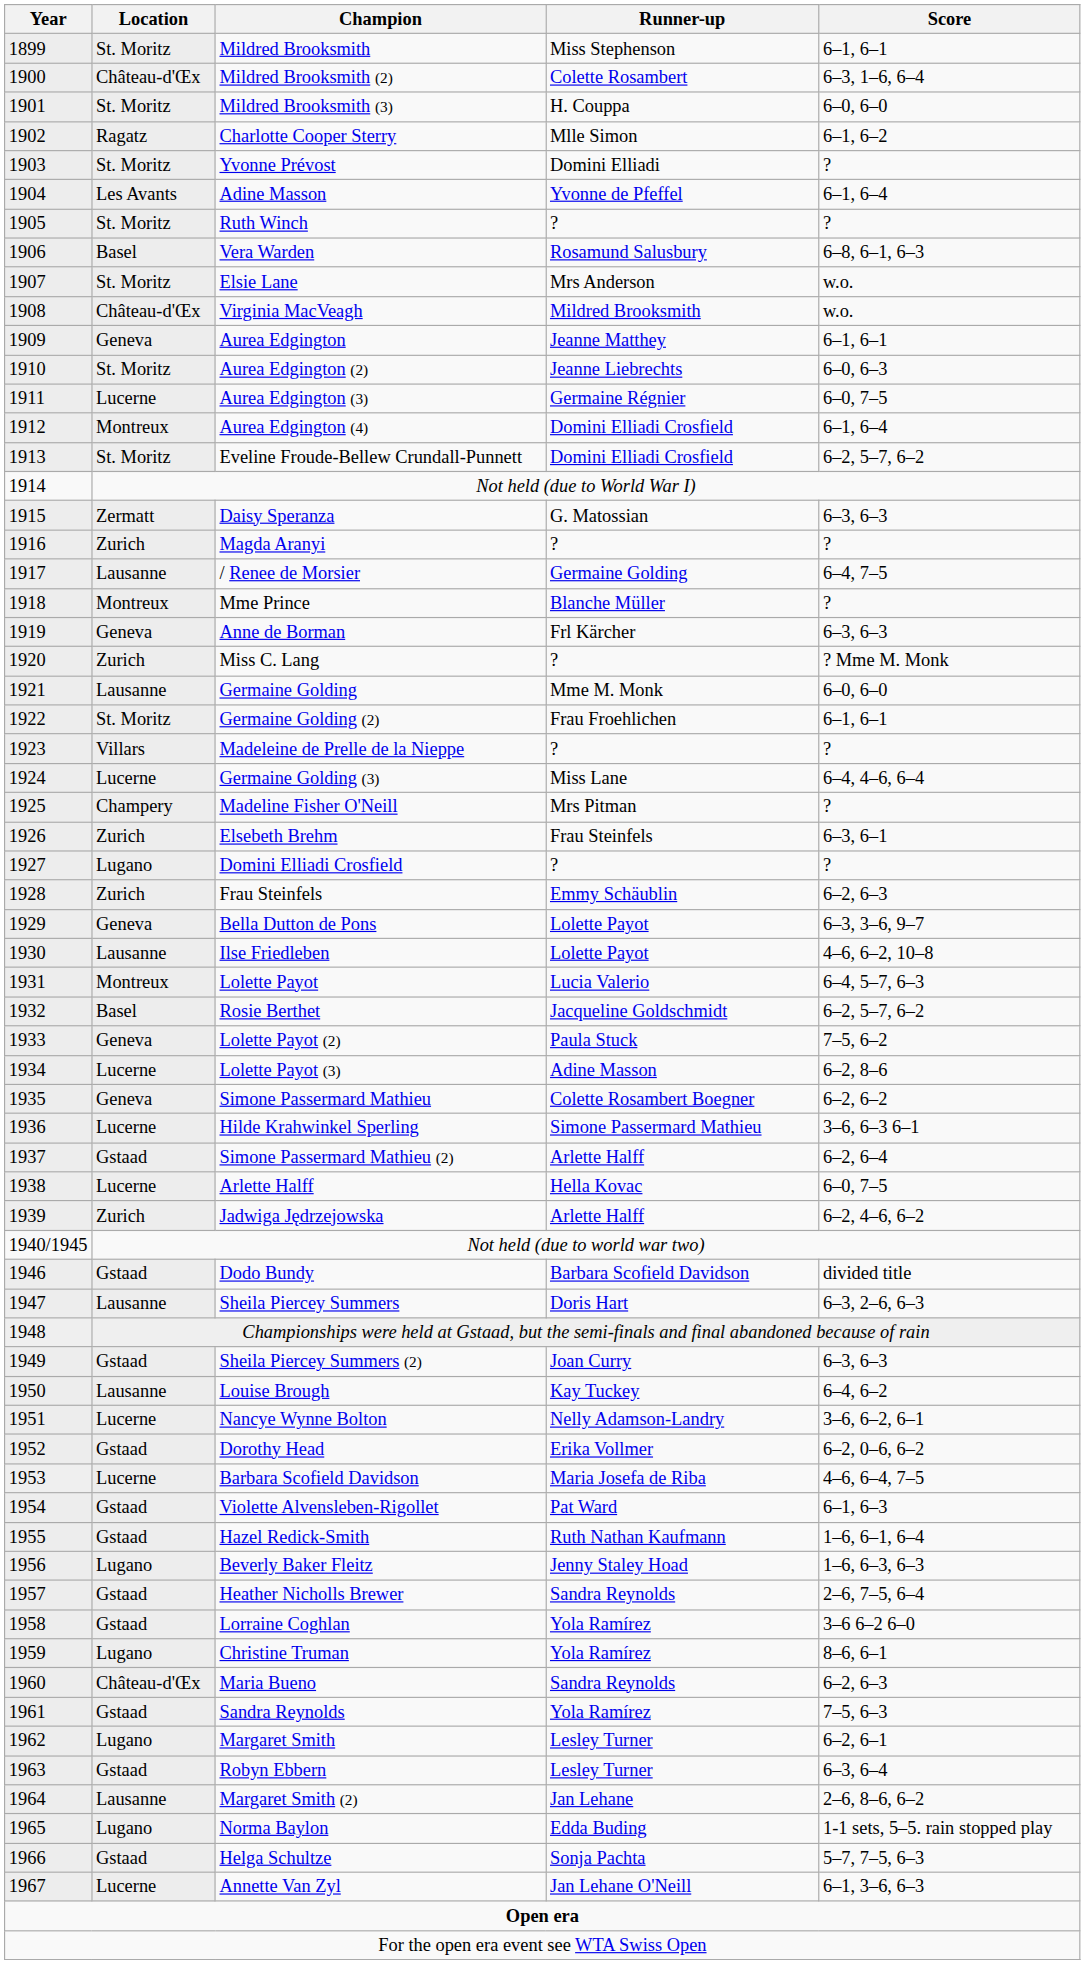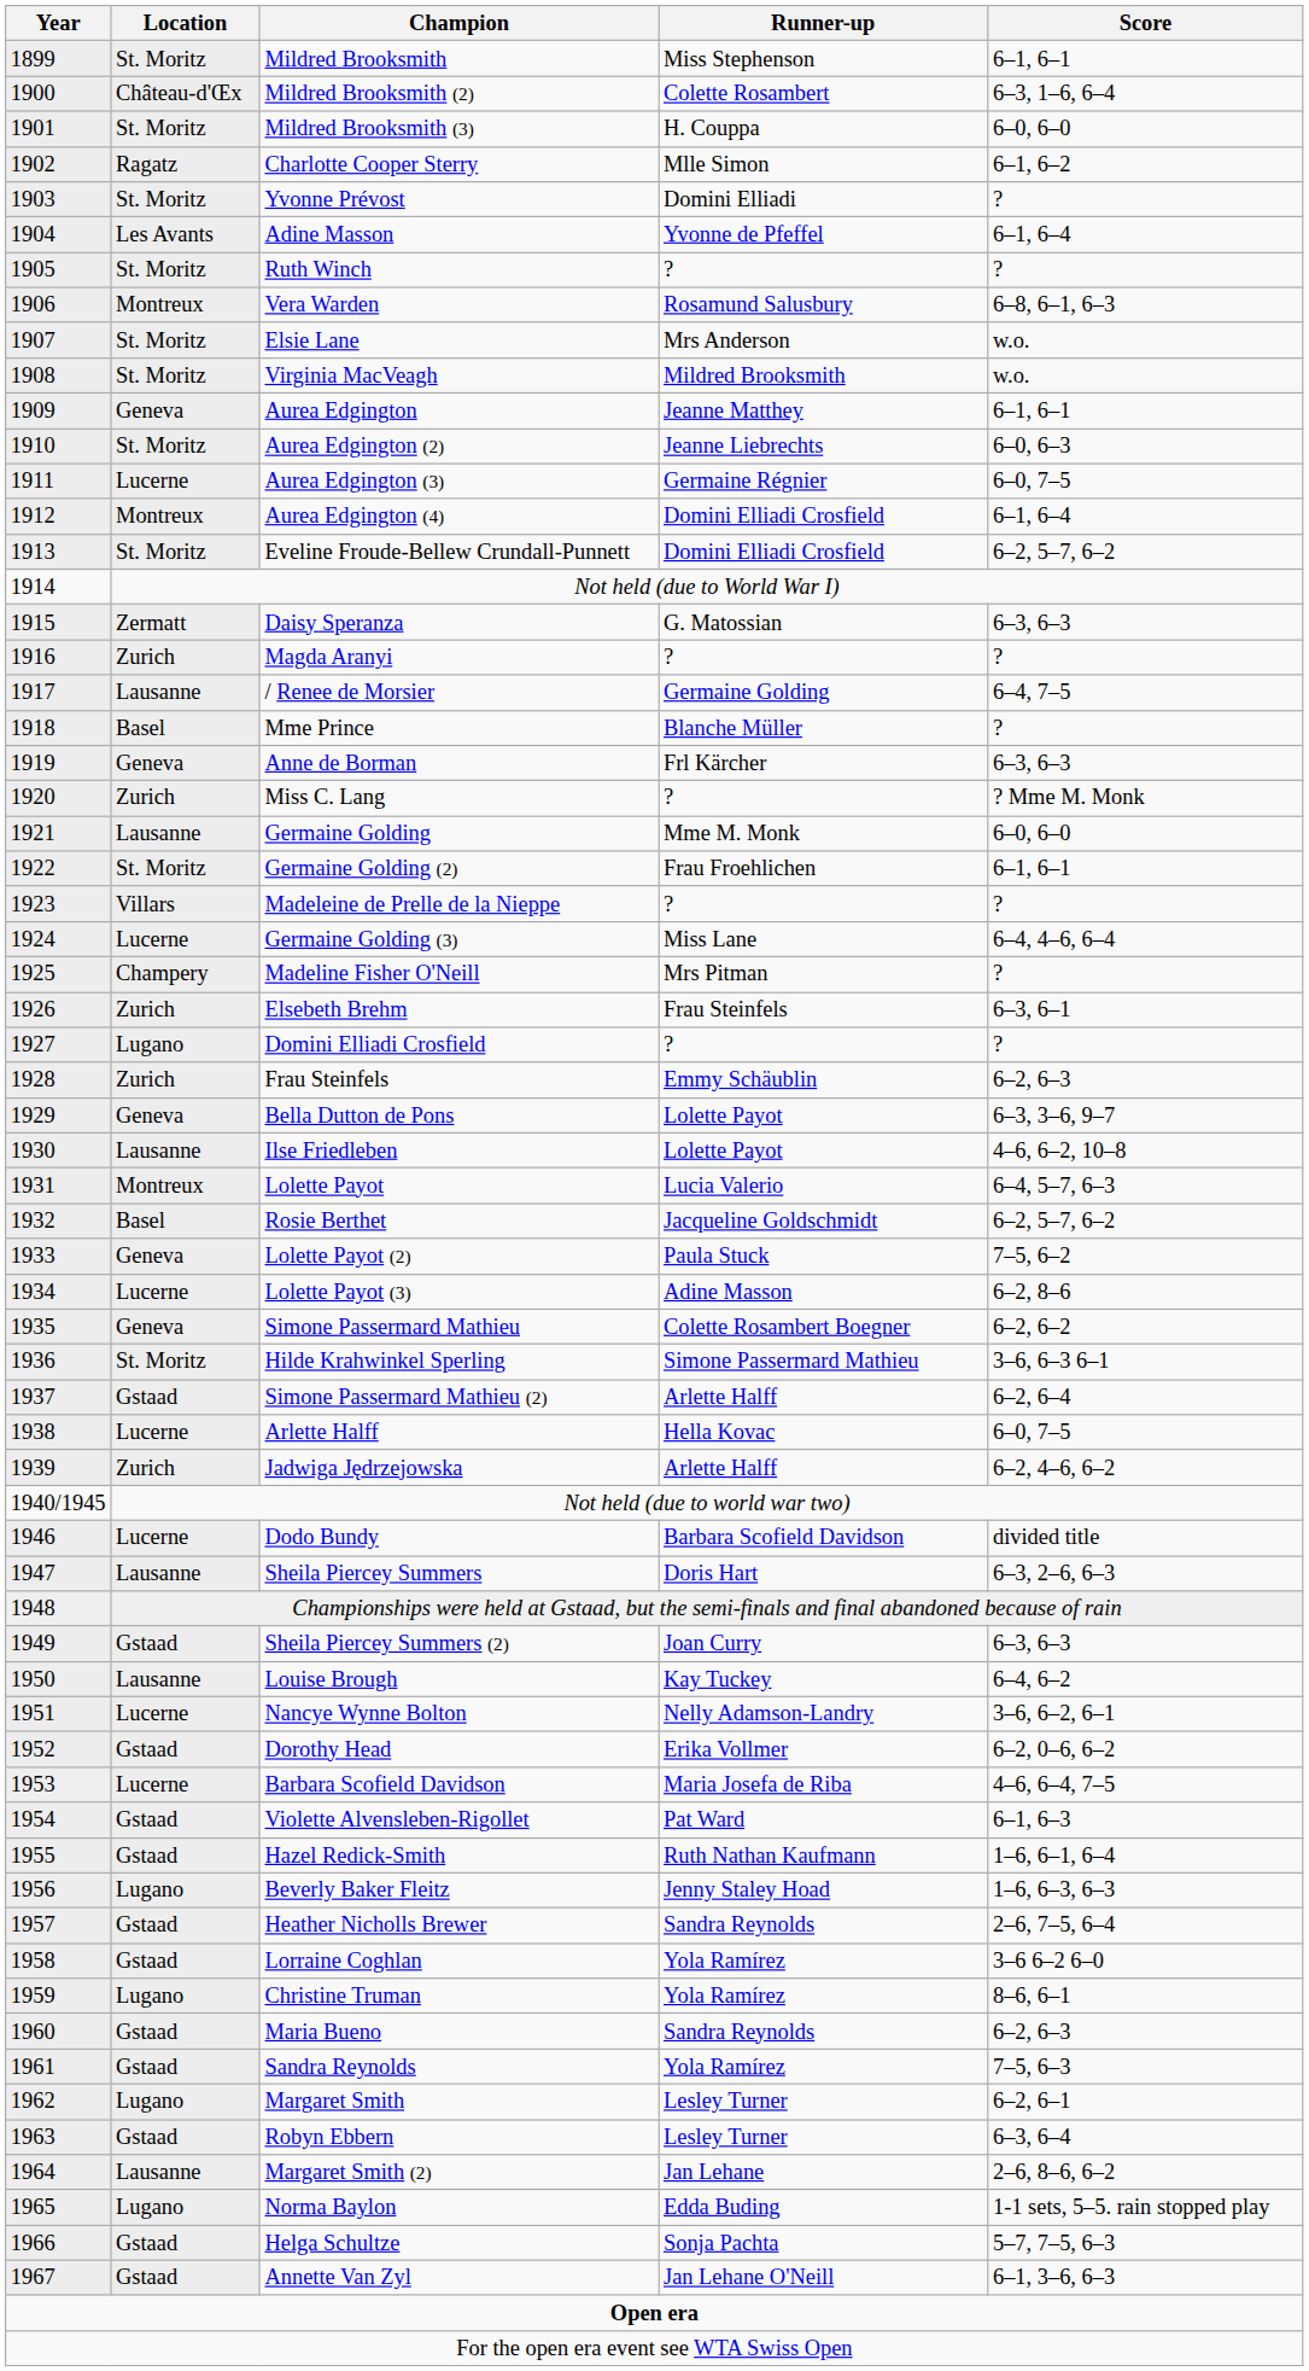 <table class="wikitable">
 <tr>
 <th style="width:40px;">Year</th>
 <th style="width:100px;">Location</th>
 <th style="width:280px;">Champion</th>
 <th style="width:230px;">Runner-up</th>
 <th style="width:220px;">Score</th>
 </tr>
 <tr>
 <td style="background:#ededed">1899</td>
 <td style="background:#ededed">St. Moritz</td>
 <td> <a href='#'>Mildred Brooksmith</a></td>
 <td> Miss Stephenson</td>
 <td>6–1, 6–1</td>
 </tr>
 <tr>
 <td style="background:#ededed">1900</td>
 <td style="background:#ededed">Château-d'Œx</td>
 <td> <a href='#'>Mildred Brooksmith</a> <small>(2)</small></td>
 <td> <a href='#'>Colette Rosambert</a></td>
 <td>6–3, 1–6, 6–4</td>
 </tr>
 <tr>
 <td style="background:#ededed">1901</td>
 <td style="background:#ededed">St. Moritz</td>
 <td> <a href='#'>Mildred Brooksmith</a> <small>(3)</small></td>
 <td> H. Couppa</td>
 <td>6–0, 6–0</td>
 </tr>
 <tr>
 <td style="background:#ededed">1902</td>
 <td style="background:#ededed">Ragatz</td>
 <td> <a href='#'>Charlotte Cooper Sterry</a></td>
 <td> Mlle Simon</td>
 <td>6–1, 6–2</td>
 </tr>
 <tr>
 <td style="background:#ededed">1903</td>
 <td style="background:#ededed">St. Moritz</td>
 <td> <a href='#'>Yvonne Prévost</a></td>
 <td> Domini Elliadi</td>
 <td>?</td>
 </tr>
 <tr>
 <td style="background:#ededed">1904</td>
 <td style="background:#ededed">Les Avants</td>
 <td> <a href='#'>Adine Masson</a></td>
 <td> <a href='#'>Yvonne de Pfeffel</a></td>
 <td>6–1, 6–4</td>
 </tr>
 <tr>
 <td style="background:#ededed">1905</td>
 <td style="background:#ededed">St. Moritz</td>
 <td> <a href='#'>Ruth Winch</a></td>
 <td>?</td>
 <td>?</td>
 </tr>
 <tr>
 <td style="background:#ededed">1906</td>
-<td style="background:#ededed">Basel</td>
+<td style="background:#ededed">Montreux</td>
 <td> <a href='#'>Vera Warden</a></td>
 <td> <a href='#'>Rosamund Salusbury</a></td>
 <td>6–8, 6–1, 6–3</td>
 </tr>
 <tr>
 <td style="background:#ededed">1907</td>
 <td style="background:#ededed">St. Moritz</td>
 <td> <a href='#'>Elsie Lane</a></td>
 <td> Mrs Anderson</td>
 <td>w.o.</td>
 </tr>
 <tr>
 <td style="background:#ededed">1908</td>
-<td style="background:#ededed">Château-d'Œx</td>
+<td style="background:#ededed">St. Moritz</td>
 <td> <a href='#'>Virginia MacVeagh</a></td>
 <td> <a href='#'>Mildred Brooksmith</a></td>
 <td>w.o.</td>
 </tr>
 <tr>
 <td style="background:#ededed">1909</td>
 <td style="background:#ededed">Geneva</td>
 <td> <a href='#'>Aurea Edgington</a></td>
 <td> <a href='#'>Jeanne Matthey</a></td>
 <td>6–1, 6–1</td>
 </tr>
 <tr>
 <td style="background:#ededed">1910</td>
 <td style="background:#ededed">St. Moritz</td>
 <td> <a href='#'>Aurea Edgington</a> <small>(2)</small></td>
 <td> <a href='#'>Jeanne Liebrechts</a></td>
 <td>6–0, 6–3</td>
 </tr>
 <tr>
 <td style="background:#ededed">1911</td>
 <td style="background:#ededed">Lucerne</td>
 <td> <a href='#'>Aurea Edgington</a> <small>(3)</small></td>
 <td> <a href='#'>Germaine Régnier</a></td>
 <td>6–0, 7–5</td>
 </tr>
 <tr>
 <td style="background:#ededed">1912</td>
 <td style="background:#ededed">Montreux</td>
 <td> <a href='#'>Aurea Edgington</a> <small>(4)</small></td>
 <td>  <a href='#'>Domini Elliadi Crosfield</a></td>
 <td>6–1, 6–4</td>
 </tr>
 <tr>
 <td style="background:#ededed">1913</td>
 <td style="background:#ededed">St. Moritz</td>
 <td> Eveline Froude-Bellew Crundall-Punnett</td>
 <td> <a href='#'>Domini Elliadi Crosfield</a></td>
 <td>6–2, 5–7, 6–2</td>
 </tr>
 <tr>
 <td>1914</td>
 <td colspan=4 align=center><em>Not held (due to World War I)</em></td>
 </tr>
 <tr>
 <td style="background:#ededed">1915</td>
 <td style="background:#ededed">Zermatt</td>
 <td> <a href='#'>Daisy Speranza</a></td>
 <td> G. Matossian</td>
 <td>6–3, 6–3</td>
 </tr>
 <tr>
 <td style="background:#ededed">1916</td>
 <td style="background:#ededed">Zurich</td>
 <td>  <a href='#'>Magda Aranyi</a></td>
 <td>?</td>
 <td>?</td>
 </tr>
 <tr>
 <td style="background:#ededed">1917</td>
 <td style="background:#ededed">Lausanne</td>
 <td>/ <a href='#'>Renee de Morsier</a></td>
 <td> <a href='#'>Germaine Golding</a></td>
 <td>6–4, 7–5</td>
 </tr>
 <tr>
 <td style="background:#ededed">1918</td>
-<td style="background:#ededed">Montreux</td>
+<td style="background:#ededed">Basel</td>
 <td> Mme Prince</td>
 <td> <a href='#'>Blanche Müller</a></td>
 <td>?</td>
 </tr>
 <tr>
 <td style="background:#ededed">1919</td>
 <td style="background:#ededed">Geneva</td>
 <td> <a href='#'>Anne de Borman</a></td>
 <td> Frl Kärcher</td>
 <td>6–3, 6–3</td>
 </tr>
 <tr>
 <td style="background:#ededed">1920</td>
 <td style="background:#ededed">Zurich</td>
 <td> Miss C. Lang</td>
 <td>?</td>
 <td>? Mme M. Monk</td>
 </tr>
 <tr>
 <td style="background:#ededed">1921</td>
 <td style="background:#ededed">Lausanne</td>
 <td> <a href='#'>Germaine Golding</a></td>
 <td>Mme M. Monk</td>
 <td>6–0, 6–0</td>
 </tr>
 <tr>
 <td style="background:#ededed">1922</td>
 <td style="background:#ededed">St. Moritz</td>
 <td> <a href='#'>Germaine Golding</a> <small>(2)</small></td>
 <td> Frau Froehlichen</td>
 <td>6–1, 6–1</td>
 </tr>
 <tr>
 <td style="background:#ededed">1923</td>
 <td style="background:#ededed">Villars</td>
 <td> <a href='#'>Madeleine de Prelle de la Nieppe</a></td>
 <td>?</td>
 <td>?</td>
 </tr>
 <tr>
 <td style="background:#ededed">1924</td>
 <td style="background:#ededed">Lucerne</td>
 <td> <a href='#'>Germaine Golding</a> <small>(3)</small></td>
 <td> Miss Lane</td>
 <td>6–4, 4–6, 6–4</td>
 </tr>
 <tr>
 <td style="background:#ededed">1925</td>
 <td style="background:#ededed">Champery</td>
 <td> <a href='#'>Madeline Fisher O'Neill</a></td>
 <td> Mrs Pitman</td>
 <td>?</td>
 </tr>
 <tr>
 <td style="background:#ededed">1926</td>
 <td style="background:#ededed">Zurich</td>
 <td> <a href='#'>Elsebeth Brehm</a></td>
 <td> Frau Steinfels</td>
 <td>6–3, 6–1</td>
 </tr>
 <tr>
 <td style="background:#ededed">1927</td>
 <td style="background:#ededed">Lugano</td>
 <td> <a href='#'>Domini Elliadi Crosfield</a></td>
 <td>?</td>
 <td>?</td>
 </tr>
 <tr>
 <td style="background:#ededed">1928</td>
 <td style="background:#ededed">Zurich</td>
 <td> Frau Steinfels</td>
 <td> <a href='#'>Emmy Schäublin</a></td>
 <td>6–2, 6–3</td>
 </tr>
 <tr>
 <td style="background:#ededed">1929</td>
 <td style="background:#ededed">Geneva</td>
 <td> <a href='#'>Bella Dutton de Pons</a></td>
 <td> <a href='#'>Lolette Payot</a></td>
 <td>6–3, 3–6, 9–7</td>
 </tr>
 <tr>
 <td style="background:#ededed">1930</td>
 <td style="background:#ededed">Lausanne</td>
 <td> <a href='#'>Ilse Friedleben</a></td>
 <td> <a href='#'>Lolette Payot</a></td>
 <td>4–6, 6–2, 10–8</td>
 </tr>
 <tr>
 <td style="background:#ededed">1931</td>
 <td style="background:#ededed">Montreux</td>
 <td> <a href='#'>Lolette Payot</a></td>
 <td> <a href='#'>Lucia Valerio</a></td>
 <td>6–4, 5–7, 6–3</td>
 </tr>
 <tr>
 <td style="background:#ededed">1932</td>
 <td style="background:#ededed">Basel</td>
 <td> <a href='#'>Rosie Berthet</a></td>
 <td> <a href='#'>Jacqueline Goldschmidt</a></td>
 <td>6–2, 5–7, 6–2</td>
 </tr>
 <tr>
 <td style="background:#ededed">1933</td>
 <td style="background:#ededed">Geneva</td>
 <td> <a href='#'>Lolette Payot</a> <small>(2)</small></td>
 <td>  <a href='#'>Paula Stuck</a></td>
 <td>7–5, 6–2</td>
 </tr>
 <tr>
 <td style="background:#ededed">1934</td>
 <td style="background:#ededed">Lucerne</td>
 <td> <a href='#'>Lolette Payot</a> <small>(3)</small></td>
 <td> <a href='#'>Adine Masson</a></td>
 <td>6–2, 8–6</td>
 </tr>
 <tr>
 <td style="background:#ededed">1935</td>
 <td style="background:#ededed">Geneva</td>
 <td> <a href='#'>Simone Passermard Mathieu</a></td>
 <td> <a href='#'>Colette Rosambert Boegner</a></td>
 <td>6–2, 6–2</td>
 </tr>
 <tr>
 <td style="background:#ededed">1936</td>
-<td style="background:#ededed">Lucerne</td>
+<td style="background:#ededed">St. Moritz</td>
 <td> <a href='#'>Hilde Krahwinkel Sperling</a></td>
 <td> <a href='#'>Simone Passermard Mathieu</a></td>
 <td>3–6, 6–3 6–1</td>
 </tr>
 <tr>
 <td style="background:#ededed">1937</td>
 <td style="background:#ededed">Gstaad</td>
 <td> <a href='#'>Simone Passermard Mathieu</a> <small>(2)</small></td>
 <td> <a href='#'>Arlette Halff</a></td>
 <td>6–2, 6–4</td>
 </tr>
 <tr>
 <td style="background:#ededed">1938</td>
 <td style="background:#ededed">Lucerne</td>
 <td> <a href='#'>Arlette Halff</a></td>
 <td>  <a href='#'>Hella Kovac</a></td>
 <td>6–0, 7–5</td>
 </tr>
 <tr>
 <td style="background:#ededed">1939</td>
 <td style="background:#ededed">Zurich</td>
 <td> <a href='#'>Jadwiga Jędrzejowska</a></td>
 <td> <a href='#'>Arlette Halff</a></td>
 <td>6–2, 4–6, 6–2</td>
 </tr>
 <tr>
 <td>1940/1945</td>
 <td colspan=4 align=center><em>Not held (due to world war two)</em></td>
 </tr>
 <tr>
 <td style="background:#ededed">1946</td>
-<td style="background:#ededed">Gstaad</td>
+<td style="background:#ededed">Lucerne</td>
 <td> <a href='#'>Dodo Bundy</a></td>
 <td> <a href='#'>Barbara Scofield Davidson</a></td>
 <td>divided title</td>
 </tr>
 <tr>
 <td style="background:#ededed">1947</td>
 <td style="background:#ededed">Lausanne</td>
 <td> <a href='#'>Sheila Piercey Summers</a></td>
 <td> <a href='#'>Doris Hart</a></td>
 <td>6–3, 2–6, 6–3</td>
 </tr>
 <tr>
 <td style="background:#efefef">1948</td>
 <td colspan=4 align=center style="background:#efefef"><em>Championships were held at Gstaad, but the semi-finals and final abandoned because of rain</em></td>
 </tr>
 <tr>
 <td style="background:#ededed">1949</td>
 <td style="background:#ededed">Gstaad</td>
 <td> <a href='#'>Sheila Piercey Summers</a> <small>(2)</small></td>
 <td> <a href='#'>Joan Curry</a></td>
 <td>6–3, 6–3</td>
 </tr>
 <tr>
 <td style="background:#ededed">1950</td>
 <td style="background:#ededed">Lausanne</td>
 <td> <a href='#'>Louise Brough</a></td>
 <td> <a href='#'>Kay Tuckey</a></td>
 <td>6–4, 6–2</td>
 </tr>
 <tr>
 <td style="background:#ededed">1951</td>
 <td style="background:#ededed">Lucerne</td>
 <td> <a href='#'>Nancye Wynne Bolton</a></td>
 <td> <a href='#'>Nelly Adamson-Landry</a></td>
 <td>3–6, 6–2, 6–1</td>
 </tr>
 <tr>
 <td style="background:#ededed">1952</td>
 <td style="background:#ededed">Gstaad</td>
 <td> <a href='#'>Dorothy Head</a></td>
 <td> <a href='#'>Erika Vollmer</a></td>
 <td>6–2, 0–6, 6–2</td>
 </tr>
 <tr>
 <td style="background:#efefef">1953</td>
 <td style="background:#ededed">Lucerne</td>
 <td> <a href='#'>Barbara Scofield Davidson</a></td>
 <td> <a href='#'>Maria Josefa de Riba</a></td>
 <td>4–6, 6–4, 7–5</td>
 </tr>
 <tr>
 <td style="background:#ededed">1954</td>
 <td style="background:#ededed">Gstaad</td>
 <td> <a href='#'>Violette Alvensleben-Rigollet</a></td>
 <td>  <a href='#'>Pat Ward</a></td>
 <td>6–1, 6–3</td>
 </tr>
 <tr>
 <td style="background:#ededed">1955</td>
 <td style="background:#ededed">Gstaad</td>
 <td> <a href='#'>Hazel Redick-Smith</a></td>
 <td> <a href='#'>Ruth Nathan Kaufmann</a></td>
 <td>1–6, 6–1, 6–4</td>
 </tr>
 <tr>
 <td style="background:#ededed">1956</td>
 <td style="background:#ededed">Lugano</td>
 <td> <a href='#'>Beverly Baker Fleitz</a></td>
 <td> <a href='#'>Jenny Staley Hoad</a></td>
 <td>1–6, 6–3, 6–3</td>
 </tr>
 <tr>
 <td style="background:#ededed">1957</td>
 <td style="background:#ededed">Gstaad</td>
 <td> <a href='#'>Heather Nicholls Brewer</a></td>
 <td> <a href='#'>Sandra Reynolds</a></td>
 <td>2–6, 7–5, 6–4</td>
 </tr>
 <tr>
 <td style="background:#ededed">1958</td>
 <td style="background:#ededed">Gstaad</td>
 <td> <a href='#'>Lorraine Coghlan</a></td>
 <td> <a href='#'>Yola Ramírez</a></td>
 <td>3–6 6–2 6–0</td>
 </tr>
 <tr>
 <td style="background:#ededed">1959</td>
 <td style="background:#ededed">Lugano</td>
 <td> <a href='#'>Christine Truman</a></td>
 <td> <a href='#'>Yola Ramírez</a></td>
 <td>8–6, 6–1</td>
 </tr>
 <tr>
 <td style="background:#ededed">1960</td>
-<td style="background:#ededed">Château-d'Œx</td>
+<td style="background:#ededed">Gstaad</td>
 <td> <a href='#'>Maria Bueno</a></td>
 <td> <a href='#'>Sandra Reynolds</a></td>
 <td>6–2, 6–3</td>
 </tr>
 <tr>
 <td style="background:#ededed">1961</td>
 <td style="background:#ededed">Gstaad</td>
 <td> <a href='#'>Sandra Reynolds</a></td>
 <td> <a href='#'>Yola Ramírez</a></td>
 <td>7–5, 6–3</td>
 </tr>
 <tr>
 <td style="background:#ededed">1962</td>
 <td style="background:#ededed">Lugano</td>
 <td> <a href='#'>Margaret Smith</a></td>
 <td> <a href='#'>Lesley Turner</a></td>
 <td>6–2, 6–1</td>
 </tr>
 <tr>
 <td style="background:#ededed">1963</td>
 <td style="background:#ededed">Gstaad</td>
 <td> <a href='#'>Robyn Ebbern</a></td>
 <td> <a href='#'>Lesley Turner</a></td>
 <td>6–3, 6–4</td>
 </tr>
 <tr>
 <td style="background:#ededed">1964</td>
 <td style="background:#ededed">Lausanne</td>
 <td> <a href='#'>Margaret Smith</a> <small>(2)</small></td>
 <td> <a href='#'>Jan Lehane</a></td>
 <td>2–6, 8–6, 6–2</td>
 </tr>
 <tr>
 <td style="background:#ededed">1965</td>
 <td style="background:#ededed">Lugano</td>
 <td> <a href='#'>Norma Baylon</a></td>
 <td> <a href='#'>Edda Buding</a></td>
 <td>1-1 sets, 5–5. rain stopped play</td>
 </tr>
 <tr>
 <td style="background:#ededed">1966</td>
 <td style="background:#ededed">Gstaad</td>
 <td> <a href='#'>Helga Schultze</a></td>
 <td> <a href='#'>Sonja Pachta</a></td>
 <td>5–7, 7–5, 6–3</td>
 </tr>
 <tr>
 <td style="background:#ededed">1967</td>
-<td style="background:#ededed">Lucerne</td>
+<td style="background:#ededed">Gstaad</td>
 <td> <a href='#'>Annette Van Zyl</a></td>
 <td> <a href='#'>Jan Lehane O'Neill</a></td>
 <td>6–1, 3–6, 6–3</td>
 </tr>
 <tr>
 <td colspan=10 align=center><strong>Open era</strong></td>
 </tr>
 <tr>
 <td colspan=10 align=center>For the open era event see <a href='#'>WTA Swiss Open</a></td>
 </tr>
 <tr>
 </tr>
 </table>
